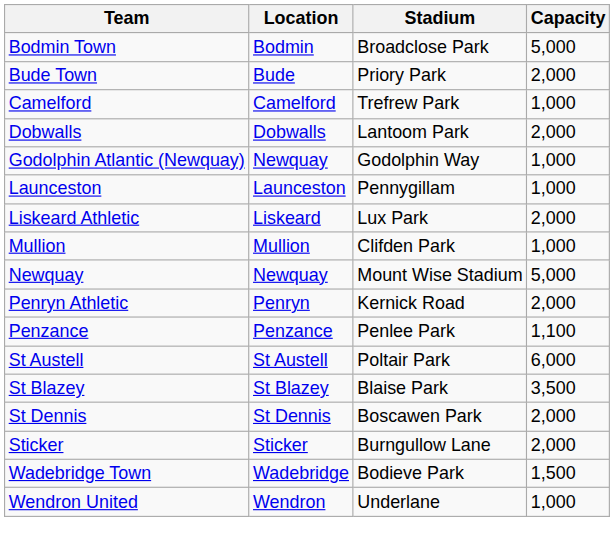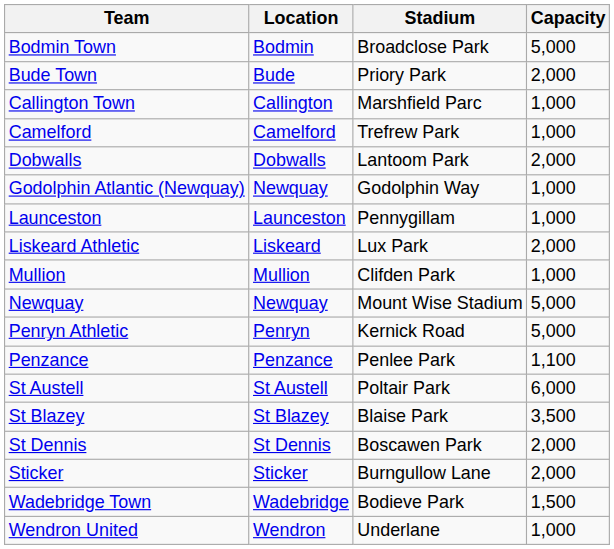 <table class="wikitable sortable">
 <tr>
 <th>Team</th>
 <th>Location</th>
 <th>Stadium</th>
 <th>Capacity</th>
 </tr>
 <tr>
 <td><a href='#'>Bodmin Town</a></td>
 <td><a href='#'>Bodmin</a></td>
 <td>Broadclose Park</td>
 <td>5,000</td>
 </tr>
 <tr>
 <td><a href='#'>Bude Town</a></td>
 <td><a href='#'>Bude</a></td>
 <td>Priory Park</td>
 <td>2,000</td>
+</tr>
+<tr>
+<td><a href='#'>Callington Town</a></td>
+<td><a href='#'>Callington</a></td>
+<td>Marshfield Parc</td>
+<td>1,000</td>
 </tr>
 <tr>
 <td><a href='#'>Camelford</a></td>
 <td><a href='#'>Camelford</a></td>
 <td>Trefrew Park</td>
 <td>1,000</td>
 </tr>
 <tr>
 <td><a href='#'>Dobwalls</a></td>
 <td><a href='#'>Dobwalls</a></td>
 <td>Lantoom Park</td>
 <td>2,000</td>
 </tr>
 <tr>
 <td><a href='#'>Godolphin Atlantic (Newquay)</a></td>
 <td><a href='#'>Newquay</a></td>
 <td>Godolphin Way</td>
 <td>1,000</td>
 </tr>
 <tr>
 <td><a href='#'>Launceston</a></td>
 <td><a href='#'>Launceston</a></td>
 <td>Pennygillam</td>
 <td>1,000</td>
 </tr>
 <tr>
 <td><a href='#'>Liskeard Athletic</a></td>
 <td><a href='#'>Liskeard</a></td>
 <td>Lux Park</td>
 <td>2,000</td>
 </tr>
 <tr>
 <td><a href='#'>Mullion</a></td>
 <td><a href='#'>Mullion</a></td>
 <td>Clifden Park</td>
 <td>1,000</td>
 </tr>
 <tr>
 <td><a href='#'>Newquay</a></td>
 <td><a href='#'>Newquay</a></td>
 <td>Mount Wise Stadium</td>
 <td>5,000</td>
 </tr>
 <tr>
 <td><a href='#'>Penryn Athletic</a></td>
 <td><a href='#'>Penryn</a></td>
 <td>Kernick Road</td>
-<td>2,000</td>
+<td>5,000</td>
 </tr>
 <tr>
 <td><a href='#'>Penzance</a></td>
 <td><a href='#'>Penzance</a></td>
 <td>Penlee Park</td>
 <td>1,100</td>
 </tr>
 <tr>
 <td><a href='#'>St Austell</a></td>
 <td><a href='#'>St Austell</a></td>
 <td>Poltair Park</td>
 <td>6,000</td>
 </tr>
 <tr>
 <td><a href='#'>St Blazey</a></td>
 <td><a href='#'>St Blazey</a></td>
 <td>Blaise Park</td>
 <td>3,500</td>
 </tr>
 <tr>
 <td><a href='#'>St Dennis</a></td>
 <td><a href='#'>St Dennis</a></td>
 <td>Boscawen Park</td>
 <td>2,000</td>
 </tr>
 <tr>
 <td><a href='#'>Sticker</a></td>
 <td><a href='#'>Sticker</a></td>
 <td>Burngullow Lane</td>
 <td>2,000</td>
 </tr>
 <tr>
 <td><a href='#'>Wadebridge Town</a></td>
 <td><a href='#'>Wadebridge</a></td>
 <td>Bodieve Park</td>
 <td>1,500</td>
 </tr>
 <tr>
 <td><a href='#'>Wendron United</a></td>
 <td><a href='#'>Wendron</a></td>
 <td>Underlane</td>
 <td>1,000</td>
 </tr>
 </table>
